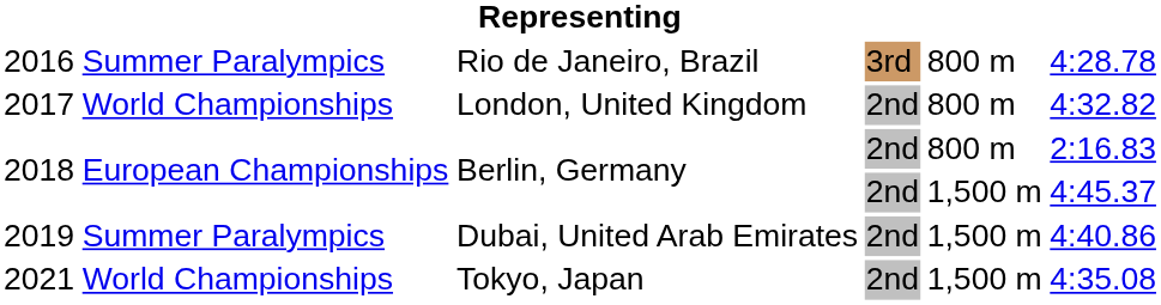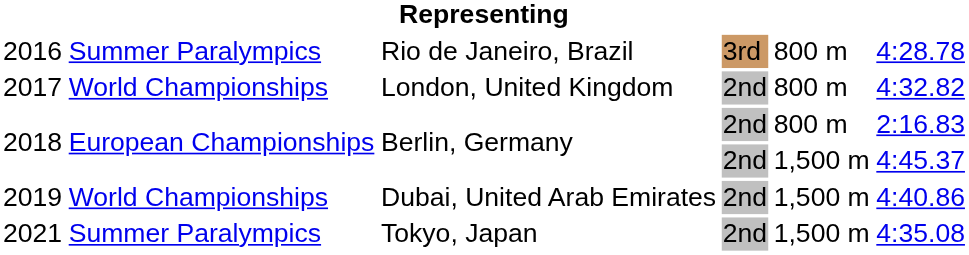 <table>
 <tr>
 <th colspan="6">Representing </th>
 </tr>
 <tr>
 <td>2016</td>
 <td><a href='#'>Summer Paralympics</a></td>
 <td>Rio de Janeiro, Brazil</td>
 <td bgcolor=cc9966>3rd</td>
 <td>800 m</td>
 <td><a href='#'>4:28.78</a></td>
 </tr>
 <tr>
 <td>2017</td>
 <td><a href='#'>World Championships</a></td>
 <td>London, United Kingdom</td>
 <td bgcolor=silver>2nd</td>
 <td>800 m</td>
 <td><a href='#'>4:32.82</a></td>
 </tr>
 <tr>
 <td rowspan=2>2018</td>
 <td rowspan=2><a href='#'>European Championships</a></td>
 <td rowspan=2>Berlin, Germany</td>
 <td bgcolor=silver>2nd</td>
 <td>800 m</td>
 <td><a href='#'>2:16.83</a></td>
 </tr>
 <tr>
 <td bgcolor=silver>2nd</td>
 <td>1,500 m</td>
 <td><a href='#'>4:45.37</a></td>
 </tr>
 <tr>
 <td>2019</td>
-<td><a href='#'>Summer Paralympics</a></td>
+<td><a href='#'>World Championships</a></td>
 <td>Dubai, United Arab Emirates</td>
 <td bgcolor=silver>2nd</td>
 <td>1,500 m</td>
 <td><a href='#'>4:40.86</a></td>
 </tr>
 <tr>
 <td>2021</td>
-<td><a href='#'>World Championships</a></td>
+<td><a href='#'>Summer Paralympics</a></td>
 <td>Tokyo, Japan</td>
 <td bgcolor=silver>2nd</td>
 <td>1,500 m</td>
 <td><a href='#'>4:35.08</a></td>
 </tr>
 </table>
